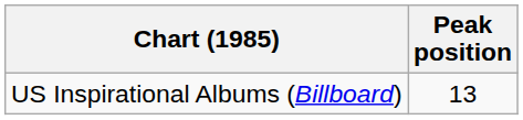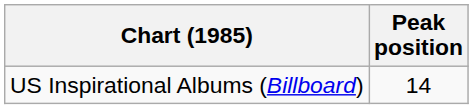 <table class="wikitable">
 <tr>
 <th>Chart (1985)</th>
 <th>Peak<br>position</th>
 </tr>
 <tr>
 <td>US Inspirational Albums (<em><a href='#'>Billboard</a></em>)</td>
-<td style="text-align:center;">13</td>
+<td style="text-align:center;">14</td>
 </tr>
 </table>
